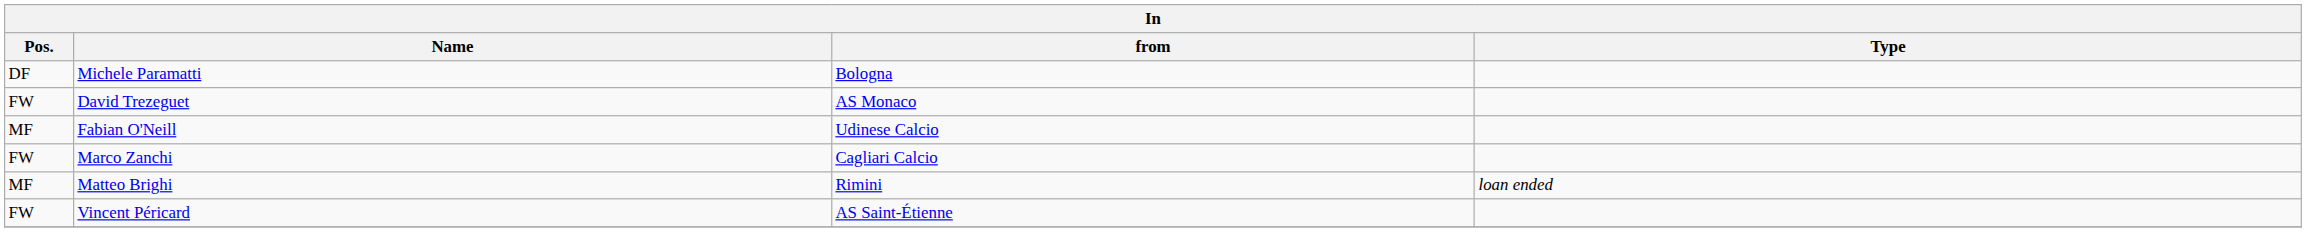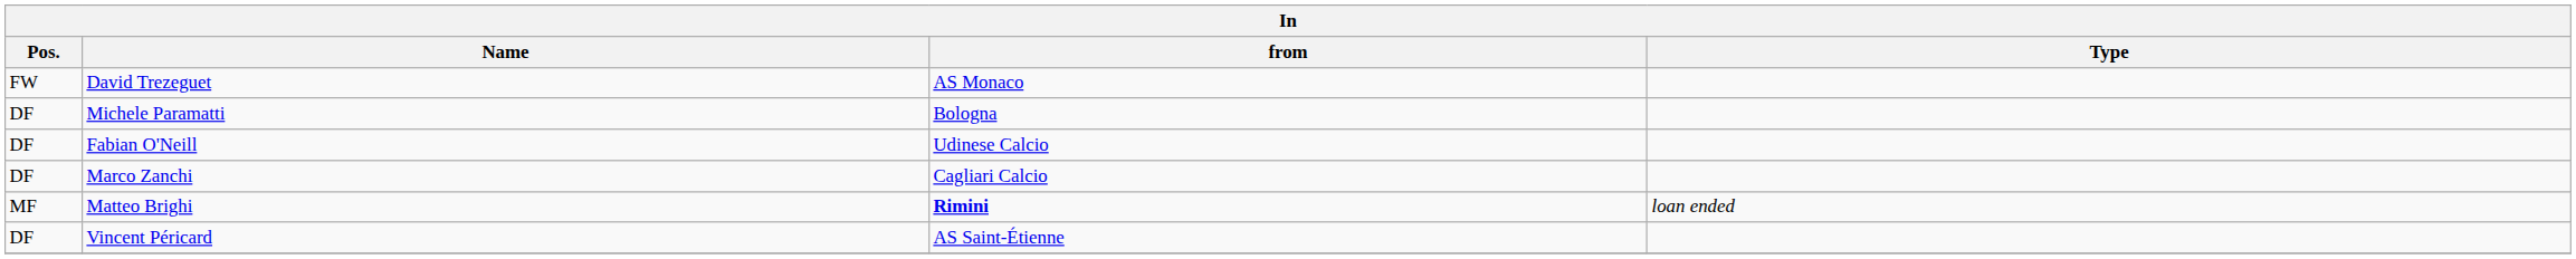 <table class="wikitable" style="font-size:90%;width:99%;">
 <tr>
 <th colspan="4">In</th>
 </tr>
 <tr>
 <th width=3%>Pos.</th>
 <th width=33%>Name</th>
 <th width=28%>from</th>
 <th width=36%>Type</th>
 </tr>
 <tr>
+<td>FW</td>
+<td><a href='#'>David Trezeguet</a></td>
+<td><a href='#'>AS Monaco</a></td>
+<td></td>
+</tr>
+<tr>
 <td>DF</td>
 <td><a href='#'>Michele Paramatti</a></td>
 <td><a href='#'>Bologna</a></td>
 <td></td>
 </tr>
 <tr>
-<td>FW</td>
-<td><a href='#'>David Trezeguet</a></td>
-<td><a href='#'>AS Monaco</a></td>
-<td></td>
-</tr>
-<tr>
-<td>MF</td>
+<td>DF</td>
 <td><a href='#'>Fabian O'Neill</a></td>
 <td><a href='#'>Udinese Calcio</a></td>
 <td></td>
 </tr>
 <tr>
-<td>FW</td>
+<td>DF</td>
 <td><a href='#'>Marco Zanchi</a></td>
 <td><a href='#'>Cagliari Calcio</a></td>
 <td></td>
 </tr>
 <tr>
 <td>MF</td>
 <td><a href='#'>Matteo Brighi</a></td>
-<td><a href='#'>Rimini</a></td>
+<td><strong><a href='#'>Rimini</a></strong></td>
 <td><em>loan ended</em></td>
 </tr>
 <tr>
-<td>FW</td>
+<td>DF</td>
 <td><a href='#'>Vincent Péricard</a></td>
 <td><a href='#'>AS Saint-Étienne</a></td>
 <td></td>
 </tr>
 <tr>
 </tr>
 </table>
